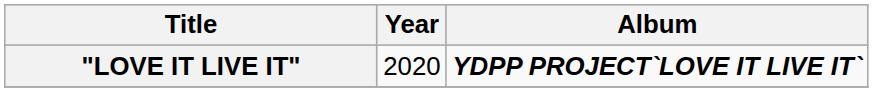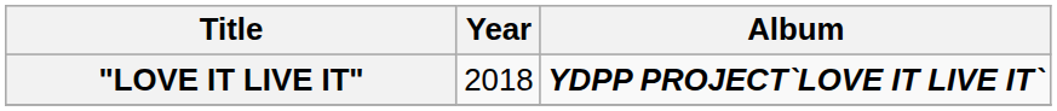 <table class="wikitable plainrowheaders" style="text-align:center;">
 <tr>
 <th scope="col" style="width:14em;">Title</th>
 <th scope="col">Year</th>
 <th scope="col">Album</th>
 </tr>
 <tr>
 <th scope="row">"LOVE IT LIVE IT"</th>
-<td>2020</td>
+<td>2018</td>
 <td><strong><em>YDPP PROJECT`LOVE IT LIVE IT`</em></strong></td>
 </tr>
 <tr>
 </tr>
 </table>
